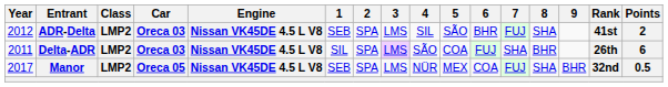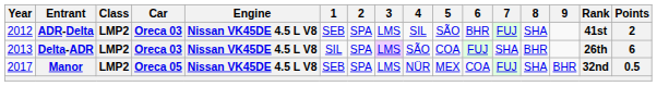 <table class="wikitable" style="text-align:center; font-size:85%">
 <tr>
 <th>Year</th>
 <th>Entrant</th>
 <th>Class</th>
 <th>Car</th>
 <th>Engine</th>
 <th>1</th>
 <th>2</th>
 <th>3</th>
 <th>4</th>
 <th>5</th>
 <th>6</th>
 <th>7</th>
 <th>8</th>
 <th>9</th>
 <th>Rank</th>
 <th>Points</th>
 </tr>
 <tr>
 <td><a href='#'>2012</a></td>
 <th nowrap><a href='#'>ADR</a>-<a href='#'>Delta</a></th>
 <th>LMP2</th>
 <th nowrap><a href='#'>Oreca 03</a></th>
 <th nowrap><a href='#'>Nissan VK45DE</a> 4.5 L V8</th>
 <td><a href='#'>SEB</a></td>
 <td><a href='#'>SPA</a></td>
 <td><a href='#'>LMS</a></td>
 <td><a href='#'>SIL</a></td>
 <td><a href='#'>SÃO</a></td>
 <td><a href='#'>BHR</a></td>
 <td style="background:#DFFFDF;"><a href='#'>FUJ</a><br></td>
 <td><a href='#'>SHA</a></td>
 <td></td>
 <th>41st</th>
 <th>2</th>
 </tr>
 <tr>
-<td><a href='#'>2011</a></td>
+<td><a href='#'>2013</a></td>
 <th nowrap><a href='#'>Delta</a>-<a href='#'>ADR</a></th>
 <th>LMP2</th>
 <th nowrap><a href='#'>Oreca 03</a></th>
 <th nowrap><a href='#'>Nissan VK45DE</a> 4.5 L V8</th>
 <td><a href='#'>SIL</a></td>
 <td><a href='#'>SPA</a></td>
 <td style="background:#EFCFFF;"><a href='#'>LMS</a><br></td>
 <td><a href='#'>SÃO</a></td>
 <td><a href='#'>COA</a></td>
 <td style="background:#DFFFDF;"><a href='#'>FUJ</a><br></td>
 <td><a href='#'>SHA</a></td>
 <td><a href='#'>BHR</a></td>
 <td></td>
 <th>26th</th>
 <th>6</th>
 </tr>
 <tr>
 <td><a href='#'>2017</a></td>
 <th nowrap><a href='#'>Manor</a></th>
 <th>LMP2</th>
 <th nowrap><a href='#'>Oreca 05</a></th>
 <th nowrap><a href='#'>Nissan VK45DE</a> 4.5 L V8</th>
 <td><a href='#'>SEB</a></td>
 <td><a href='#'>SPA</a></td>
 <td><a href='#'>LMS</a></td>
 <td><a href='#'>NÜR</a></td>
 <td><a href='#'>MEX</a></td>
 <td><a href='#'>COA</a></td>
 <td style="background:#DFFFDF;"><a href='#'>FUJ</a><br></td>
 <td><a href='#'>SHA</a></td>
 <td><a href='#'>BHR</a></td>
 <th>32nd</th>
 <th>0.5</th>
 </tr>
 <tr>
 <th colspan="16"></th>
 </tr>
 </table>
